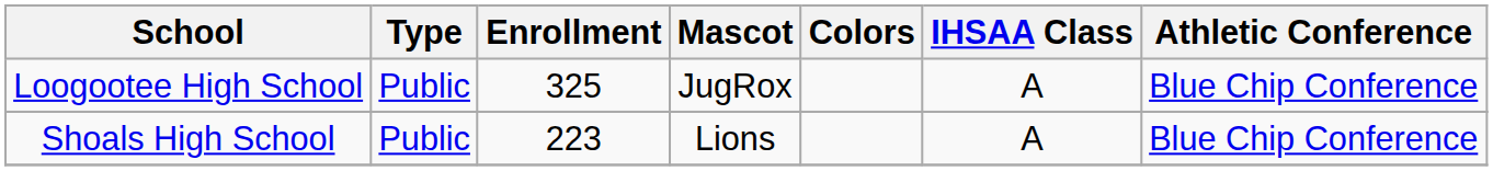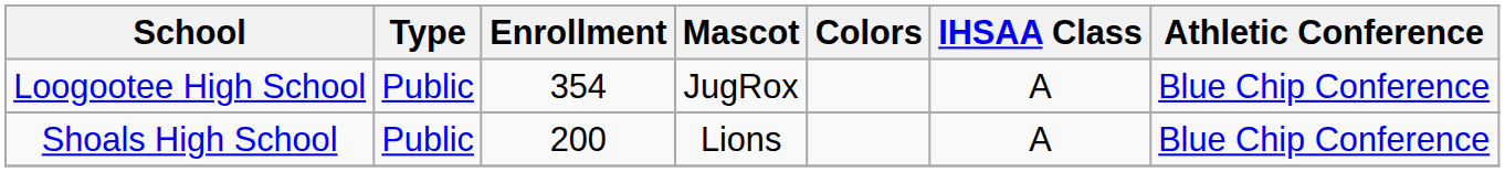 <table class="wikitable" style="text-align:center;font-size: 95%">
 <tr>
 <th>School</th>
 <th>Type</th>
 <th>Enrollment</th>
 <th>Mascot</th>
 <th>Colors</th>
 <th><a href='#'>IHSAA</a> Class</th>
 <th>Athletic Conference</th>
 </tr>
 <tr>
 <td><a href='#'>Loogootee High School</a></td>
 <td><a href='#'>Public</a></td>
-<td>325</td>
+<td>354</td>
 <td>JugRox</td>
 <td>  </td>
 <td>A</td>
 <td><a href='#'>Blue Chip Conference</a></td>
 </tr>
 <tr>
 </tr>
 <tr>
 <td><a href='#'>Shoals High School</a></td>
 <td><a href='#'>Public</a></td>
-<td>223</td>
+<td>200</td>
 <td>Lions</td>
 <td> </td>
 <td>A</td>
 <td><a href='#'>Blue Chip Conference</a></td>
 </tr>
 <tr>
 </tr>
 </table>
